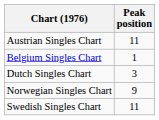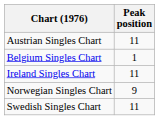 <table class="wikitable sortable">
 <tr>
 <th>Chart (1976)</th>
 <th>Peak<br>position</th>
 </tr>
 <tr>
 <td>Austrian Singles Chart</td>
 <td style="text-align:center;">11</td>
 </tr>
 <tr>
 <td><a href='#'>Belgium Singles Chart</a></td>
 <td style="text-align:center;">1</td>
 </tr>
 <tr>
-<td>Dutch Singles Chart</td>
-<td style="text-align:center;">3</td>
+<td><a href='#'>Ireland Singles Chart</a></td>
+<td style="text-align:center;">11</td>
 </tr>
 <tr>
 <td>Norwegian Singles Chart</td>
 <td style="text-align:center;">9</td>
 </tr>
 <tr>
 <td>Swedish Singles Chart</td>
 <td style="text-align:center;">11</td>
 </tr>
 </table>
